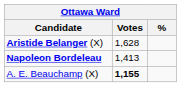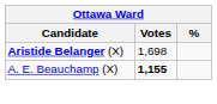 <table class="wikitable">
 <tr>
 <th colspan="3"><a href='#'>Ottawa Ward</a></th>
 </tr>
 <tr>
 <th style="width: 170px">Candidate</th>
 <th style="width: 50px">Votes</th>
 <th style="width: 40px">%</th>
 </tr>
 <tr>
 <td><strong><a href='#'>Aristide Belanger</a></strong> (X)</td>
-<td>1,628</td>
-<td></td>
-</tr>
-<tr>
-<td><strong><a href='#'>Napoleon Bordeleau</a></strong></td>
-<td>1,413</td>
+<td>1,698</td>
 <td></td>
 </tr>
 <tr>
 <td><a href='#'>A. E. Beauchamp</a> (X)</td>
 <td><strong>1,155</strong></td>
 <td></td>
 </tr>
 </table>
